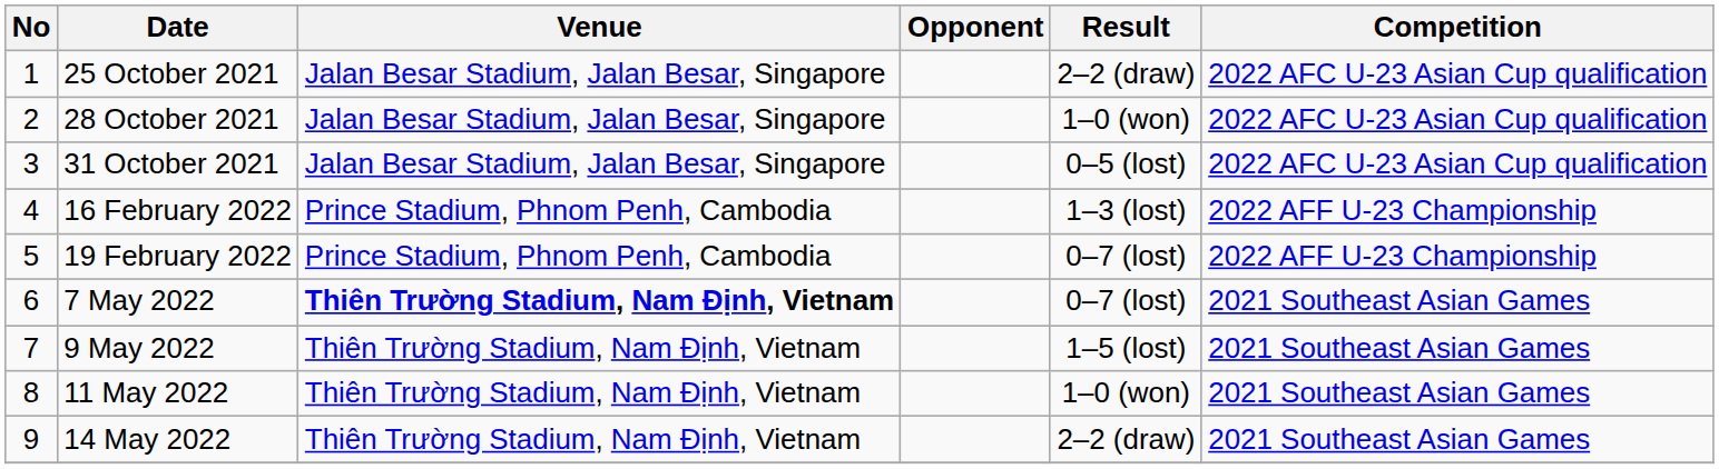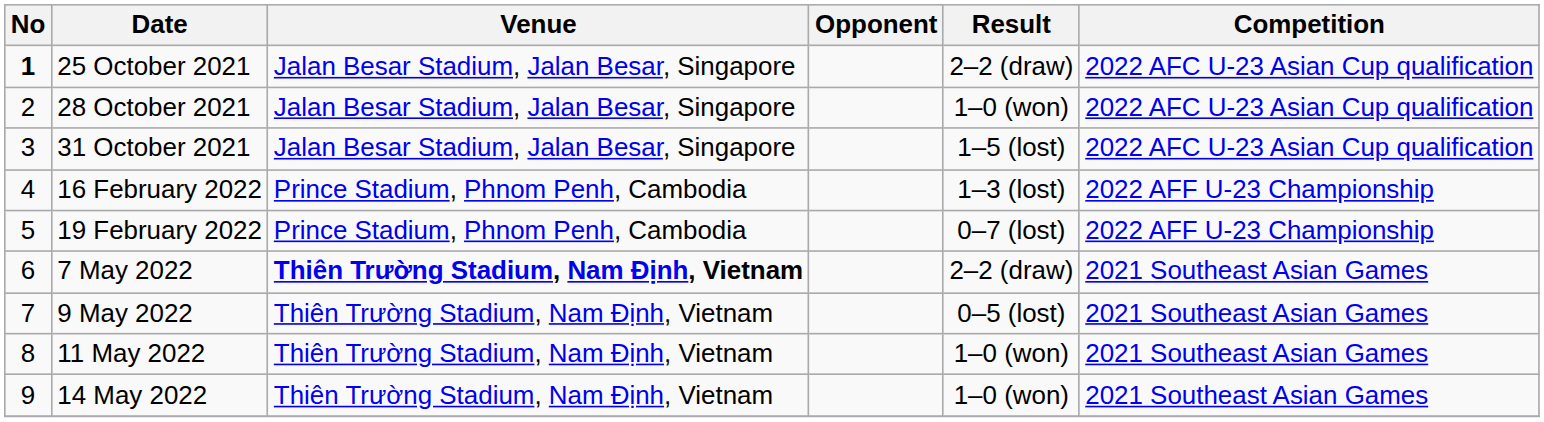 <table class="wikitable">
 <tr>
 <th>No</th>
 <th>Date</th>
 <th>Venue</th>
 <th>Opponent</th>
 <th>Result</th>
 <th>Competition</th>
 </tr>
 <tr>
-<td align=center>1</td>
+<td align=center><strong>1</strong></td>
 <td>25 October 2021</td>
 <td><a href='#'>Jalan Besar Stadium</a>, <a href='#'>Jalan Besar</a>, Singapore</td>
 <td></td>
 <td align=center>2–2 (draw)</td>
 <td><a href='#'>2022 AFC U-23 Asian Cup qualification</a></td>
 </tr>
 <tr>
 <td align=center>2</td>
 <td>28 October 2021</td>
 <td><a href='#'>Jalan Besar Stadium</a>, <a href='#'>Jalan Besar</a>, Singapore</td>
 <td></td>
 <td align=center>1–0 (won)</td>
 <td><a href='#'>2022 AFC U-23 Asian Cup qualification</a></td>
 </tr>
 <tr>
 <td align=center>3</td>
 <td>31 October 2021</td>
 <td><a href='#'>Jalan Besar Stadium</a>, <a href='#'>Jalan Besar</a>, Singapore</td>
 <td></td>
-<td align=center>0–5 (lost)</td>
+<td align=center>1–5 (lost)</td>
 <td><a href='#'>2022 AFC U-23 Asian Cup qualification</a></td>
 </tr>
 <tr>
 <td align=center>4</td>
 <td>16 February 2022</td>
 <td><a href='#'>Prince Stadium</a>, <a href='#'>Phnom Penh</a>, Cambodia</td>
 <td></td>
 <td align=center>1–3 (lost)</td>
 <td><a href='#'>2022 AFF U-23 Championship</a></td>
 </tr>
 <tr>
 <td align=center>5</td>
 <td>19 February 2022</td>
 <td><a href='#'>Prince Stadium</a>, <a href='#'>Phnom Penh</a>, Cambodia</td>
 <td></td>
 <td align=center>0–7 (lost)</td>
 <td><a href='#'>2022 AFF U-23 Championship</a></td>
 </tr>
 <tr>
 <td align=center>6</td>
 <td>7 May 2022</td>
 <td><strong><a href='#'>Thiên Trường Stadium</a>, <a href='#'>Nam Định</a>, Vietnam</strong></td>
 <td></td>
-<td align=center>0–7 (lost)</td>
+<td align=center>2–2 (draw)</td>
 <td><a href='#'>2021 Southeast Asian Games</a></td>
 </tr>
 <tr>
 <td align=center>7</td>
 <td>9 May 2022</td>
 <td><a href='#'>Thiên Trường Stadium</a>, <a href='#'>Nam Định</a>, Vietnam</td>
 <td></td>
-<td align=center>1–5 (lost)</td>
+<td align=center>0–5 (lost)</td>
 <td><a href='#'>2021 Southeast Asian Games</a></td>
 </tr>
 <tr>
 <td align=center>8</td>
 <td>11 May 2022</td>
 <td><a href='#'>Thiên Trường Stadium</a>, <a href='#'>Nam Định</a>, Vietnam</td>
 <td></td>
 <td align=center>1–0 (won)</td>
 <td><a href='#'>2021 Southeast Asian Games</a></td>
 </tr>
 <tr>
 <td align=center>9</td>
 <td>14 May 2022</td>
 <td><a href='#'>Thiên Trường Stadium</a>, <a href='#'>Nam Định</a>, Vietnam</td>
 <td></td>
-<td align=center>2–2 (draw)</td>
+<td align=center>1–0 (won)</td>
 <td><a href='#'>2021 Southeast Asian Games</a></td>
 </tr>
 <tr>
 </tr>
 </table>
